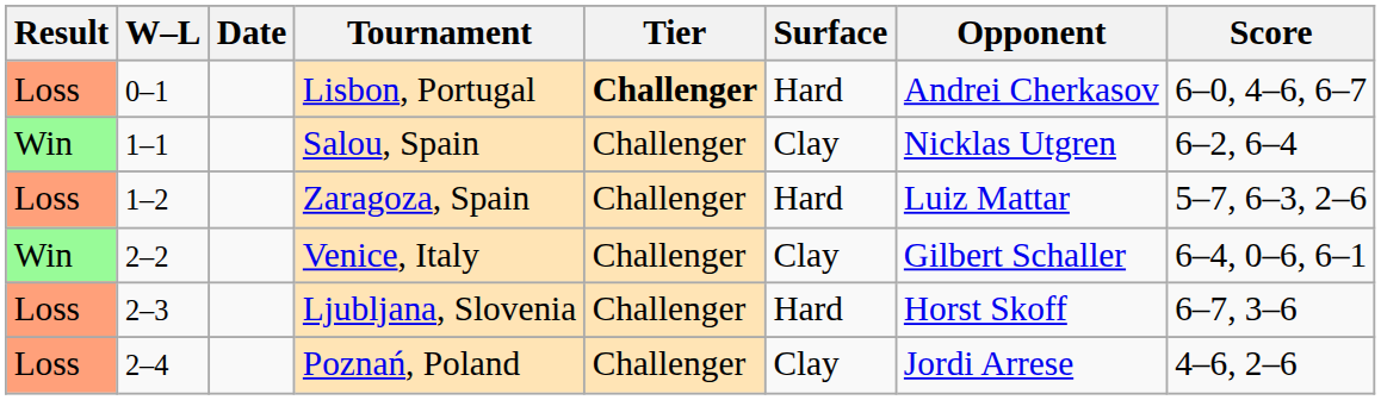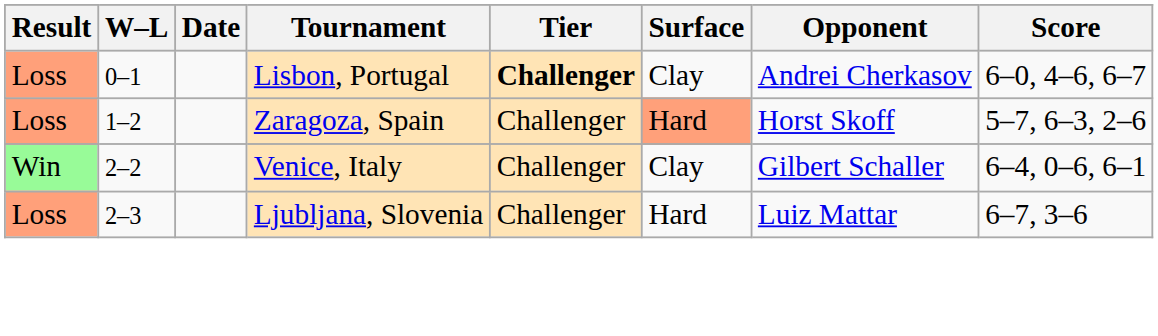 <table class="sortable wikitable">
 <tr>
 <th>Result</th>
 <th class="unsortable">W–L</th>
 <th>Date</th>
 <th>Tournament</th>
 <th>Tier</th>
 <th>Surface</th>
 <th>Opponent</th>
 <th class="unsortable">Score</th>
 </tr>
 <tr>
 <td style="background:#ffa07a;">Loss</td>
 <td><small>0–1</small></td>
 <td></td>
 <td style="background:moccasin;"><a href='#'>Lisbon</a>, Portugal</td>
 <td style="background:moccasin;"><strong>Challenger</strong></td>
-<td>Hard</td>
+<td>Clay</td>
 <td> <a href='#'>Andrei Cherkasov</a></td>
 <td>6–0, 4–6, 6–7</td>
-</tr>
-<tr>
-<td style="background:#98fb98;">Win</td>
-<td><small>1–1</small></td>
-<td></td>
-<td style="background:moccasin;"><a href='#'>Salou</a>, Spain</td>
-<td style="background:moccasin;">Challenger</td>
-<td>Clay</td>
-<td> <a href='#'>Nicklas Utgren</a></td>
-<td>6–2, 6–4</td>
 </tr>
 <tr>
 <td style="background:#ffa07a;">Loss</td>
 <td><small>1–2</small></td>
 <td></td>
 <td style="background:moccasin;"><a href='#'>Zaragoza</a>, Spain</td>
 <td style="background:moccasin;">Challenger</td>
-<td>Hard</td>
-<td> <a href='#'>Luiz Mattar</a></td>
+<td style="background: lightsalmon;">Hard</td>
+<td> <a href='#'>Horst Skoff</a></td>
 <td>5–7, 6–3, 2–6</td>
 </tr>
 <tr>
 <td style="background:#98fb98;">Win</td>
 <td><small>2–2</small></td>
 <td></td>
 <td style="background:moccasin;"><a href='#'>Venice</a>, Italy</td>
 <td style="background:moccasin;">Challenger</td>
 <td>Clay</td>
 <td> <a href='#'>Gilbert Schaller</a></td>
 <td>6–4, 0–6, 6–1</td>
 </tr>
 <tr>
 <td style="background:#ffa07a;">Loss</td>
 <td><small>2–3</small></td>
 <td></td>
 <td style="background:moccasin;"><a href='#'>Ljubljana</a>, Slovenia</td>
 <td style="background:moccasin;">Challenger</td>
 <td>Hard</td>
-<td> <a href='#'>Horst Skoff</a></td>
+<td> <a href='#'>Luiz Mattar</a></td>
 <td>6–7, 3–6</td>
 </tr>
-<tr>
-<td style="background:#ffa07a;">Loss</td>
-<td><small>2–4</small></td>
-<td></td>
-<td style="background:moccasin;"><a href='#'>Poznań</a>, Poland</td>
-<td style="background:moccasin;">Challenger</td>
-<td>Clay</td>
-<td> <a href='#'>Jordi Arrese</a></td>
-<td>4–6, 2–6</td>
-</tr>
 </table>
